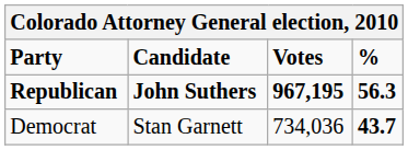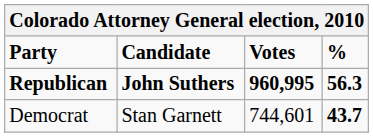 <table class="wikitable">
 <tr>
 <th colspan="4">Colorado Attorney General election, 2010</th>
 </tr>
 <tr>
 <td><strong>Party</strong></td>
 <td><strong>Candidate</strong></td>
 <td><strong>Votes</strong></td>
 <td><strong>%</strong></td>
 </tr>
 <tr>
 <td><strong>Republican</strong></td>
 <td><strong>John Suthers</strong></td>
-<td><strong>967,195</strong></td>
+<td><strong>960,995</strong></td>
 <td><strong>56.3</strong></td>
 </tr>
 <tr>
 <td>Democrat</td>
 <td>Stan Garnett</td>
-<td>734,036</td>
+<td>744,601</td>
 <td><strong>43.7</strong></td>
 </tr>
 </table>
